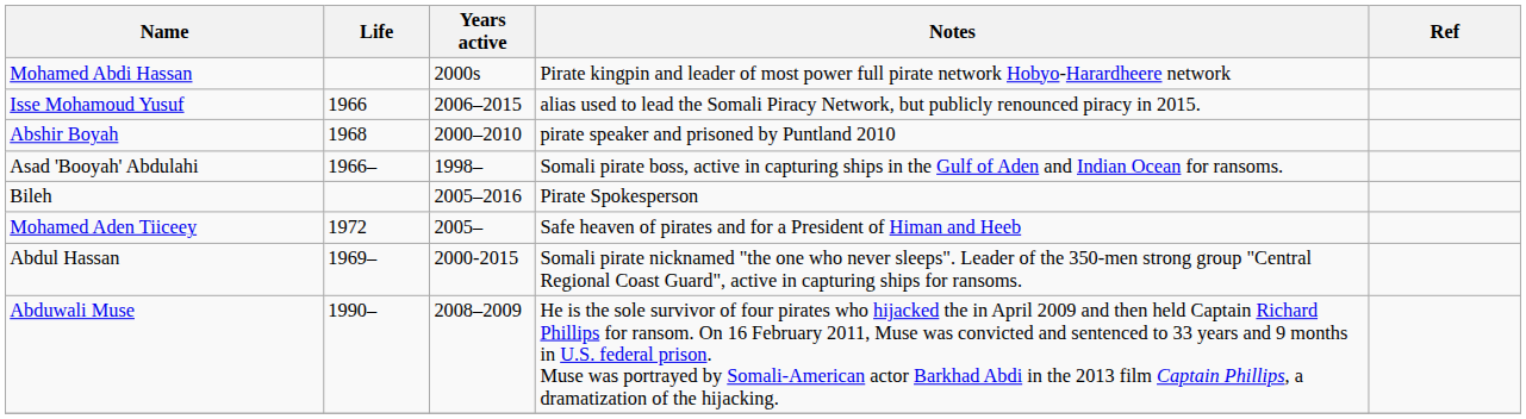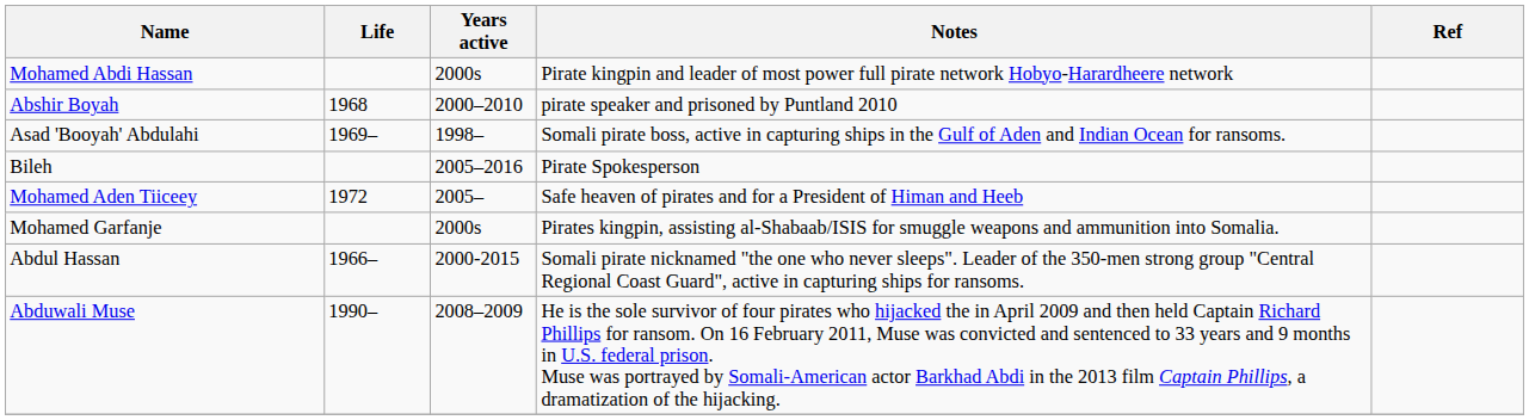 <table class="sortable wikitable">
 <tr>
 <th style="width:21%;">Name</th>
 <th style="width:7%;">Life</th>
 <th style="width:7%;">Years active</th>
 <th style="width:55%;">Notes</th>
 <th style="width:10%;">Ref</th>
 </tr>
 <tr>
 <td><a href='#'>Mohamed Abdi Hassan</a></td>
 <td></td>
 <td>2000s</td>
 <td>Pirate kingpin and leader of most power full pirate network <a href='#'>Hobyo</a>-<a href='#'>Harardheere</a> network</td>
 <td></td>
 </tr>
 <tr>
-<td><a href='#'>Isse Mohamoud Yusuf</a></td>
-<td>1966</td>
-<td>2006–2015</td>
-<td>alias  used to lead the Somali Piracy Network, but publicly renounced piracy in 2015.</td>
-<td></td>
-</tr>
-<tr>
 <td><a href='#'>Abshir Boyah</a></td>
 <td>1968</td>
 <td>2000–2010</td>
 <td>pirate speaker and prisoned by Puntland 2010</td>
 <td></td>
 </tr>
 <tr valign="top">
 <td>Asad 'Booyah' Abdulahi</td>
-<td>1966–</td>
+<td>1969–</td>
 <td>1998–</td>
 <td>Somali pirate boss, active in capturing ships in the <a href='#'>Gulf of Aden</a> and <a href='#'>Indian Ocean</a> for ransoms.</td>
 <td></td>
 </tr>
 <tr>
 <td>Bileh</td>
 <td></td>
 <td>2005–2016</td>
 <td>Pirate Spokesperson</td>
 <td></td>
 </tr>
 <tr>
 <td><a href='#'>Mohamed Aden Tiiceey</a></td>
 <td>1972</td>
 <td>2005–</td>
 <td>Safe heaven of pirates and for a President of <a href='#'>Himan and Heeb</a></td>
 <td></td>
 </tr>
+<tr>
+<td>Mohamed Garfanje</td>
+<td></td>
+<td>2000s</td>
+<td>Pirates kingpin, assisting al-Shabaab/ISIS for smuggle weapons and ammunition into Somalia.</td>
+<td></td>
+</tr>
 <tr valign="top">
 <td>Abdul Hassan</td>
-<td>1969–</td>
+<td>1966–</td>
 <td>2000-2015</td>
 <td>Somali pirate nicknamed "the one who never sleeps". Leader of the 350-men strong group "Central Regional Coast Guard", active in capturing ships for ransoms.</td>
 <td></td>
 </tr>
 <tr valign="top">
 <td><a href='#'>Abduwali Muse</a></td>
 <td>1990–</td>
 <td>2008–2009</td>
 <td>He is the sole survivor of four pirates who <a href='#'>hijacked</a> the  in April 2009 and then held Captain <a href='#'>Richard Phillips</a> for ransom. On 16 February 2011, Muse was convicted and sentenced to 33 years and 9 months in <a href='#'>U.S. federal prison</a>.<br>Muse was portrayed by <a href='#'>Somali-American</a> actor <a href='#'>Barkhad Abdi</a> in the 2013 film <em><a href='#'>Captain Phillips</a></em>, a dramatization of the hijacking.</td>
 <td></td>
 </tr>
 <tr valign="top">
 </tr>
 </table>
